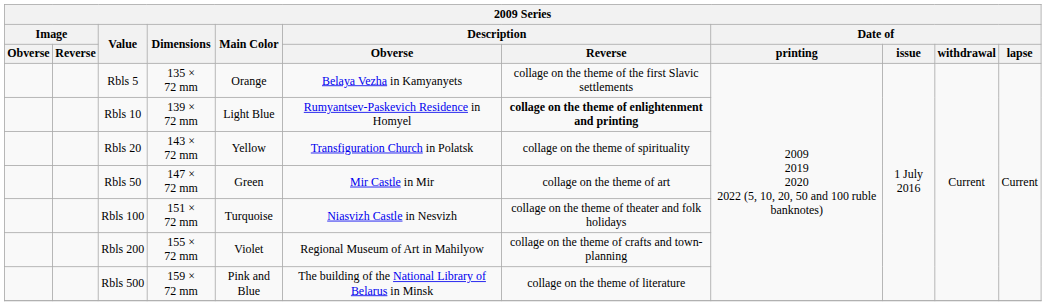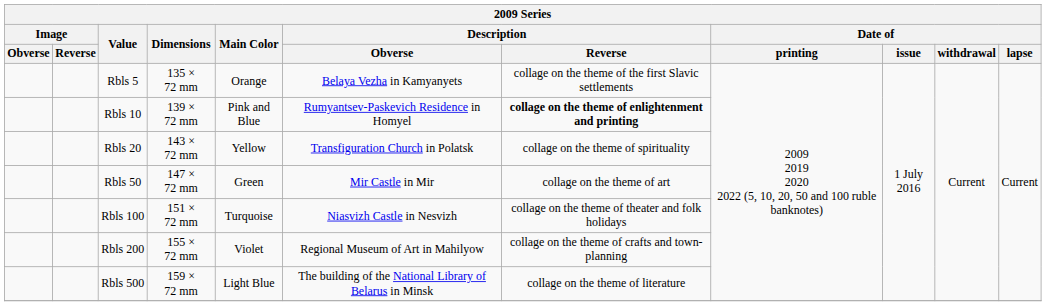 <table class="wikitable" style="font-size: 90%; text-align:center">
 <tr>
 <th colspan="11">2009 Series </th>
 </tr>
 <tr>
 <th colspan="2">Image</th>
 <th rowspan="2">Value</th>
 <th rowspan="2">Dimensions</th>
 <th rowspan="2">Main Color</th>
 <th colspan="2">Description</th>
 <th colspan="4">Date of</th>
 </tr>
 <tr>
 <th>Obverse</th>
 <th>Reverse</th>
 <th>Obverse</th>
 <th>Reverse</th>
 <th>printing</th>
 <th>issue</th>
 <th>withdrawal</th>
 <th>lapse</th>
 </tr>
 <tr>
 <td></td>
 <td></td>
 <td>Rbls 5</td>
 <td>135 × 72 mm</td>
 <td>Orange</td>
 <td><a href='#'>Belaya Vezha</a> in Kamyanyets</td>
 <td>collage on the theme of the first Slavic settlements</td>
 <td rowspan="7">2009<br>2019<br>2020<br>2022 (5, 10, 20, 50 and 100 ruble banknotes)</td>
 <td rowspan="7">1 July 2016</td>
 <td rowspan="7">Current</td>
 <td rowspan="7">Current</td>
 </tr>
 <tr>
 <td></td>
 <td></td>
 <td>Rbls 10</td>
 <td>139 × 72 mm</td>
-<td>Light Blue</td>
+<td>Pink and Blue</td>
 <td><a href='#'>Rumyantsev-Paskevich Residence</a> in Homyel</td>
 <td><strong>collage on the theme of enlightenment and printing</strong></td>
 </tr>
 <tr>
 <td></td>
 <td></td>
 <td>Rbls 20</td>
 <td>143 × 72 mm</td>
 <td>Yellow</td>
 <td><a href='#'>Transfiguration Church</a> in Polatsk</td>
 <td>collage on the theme of spirituality</td>
 </tr>
 <tr>
 <td></td>
 <td></td>
 <td>Rbls 50</td>
 <td>147 × 72 mm</td>
 <td>Green</td>
 <td><a href='#'>Mir Castle</a> in Mir</td>
 <td>collage on the theme of art</td>
 </tr>
 <tr>
 <td></td>
 <td></td>
 <td>Rbls 100</td>
 <td>151 × 72 mm</td>
 <td>Turquoise</td>
 <td><a href='#'>Niasvizh Castle</a> in Nesvizh</td>
 <td>collage on the theme of theater and folk holidays</td>
 </tr>
 <tr>
 <td></td>
 <td></td>
 <td>Rbls 200</td>
 <td>155 × 72 mm</td>
 <td>Violet</td>
 <td>Regional Museum of Art in Mahilyow</td>
 <td>collage on the theme of crafts and town-planning</td>
 </tr>
 <tr>
 <td></td>
 <td></td>
 <td>Rbls 500</td>
 <td>159 × 72 mm</td>
-<td>Pink and Blue</td>
+<td>Light Blue</td>
 <td>The building of the <a href='#'>National Library of Belarus</a> in Minsk</td>
 <td>collage on the theme of literature</td>
 </tr>
 <tr>
 </tr>
 </table>
